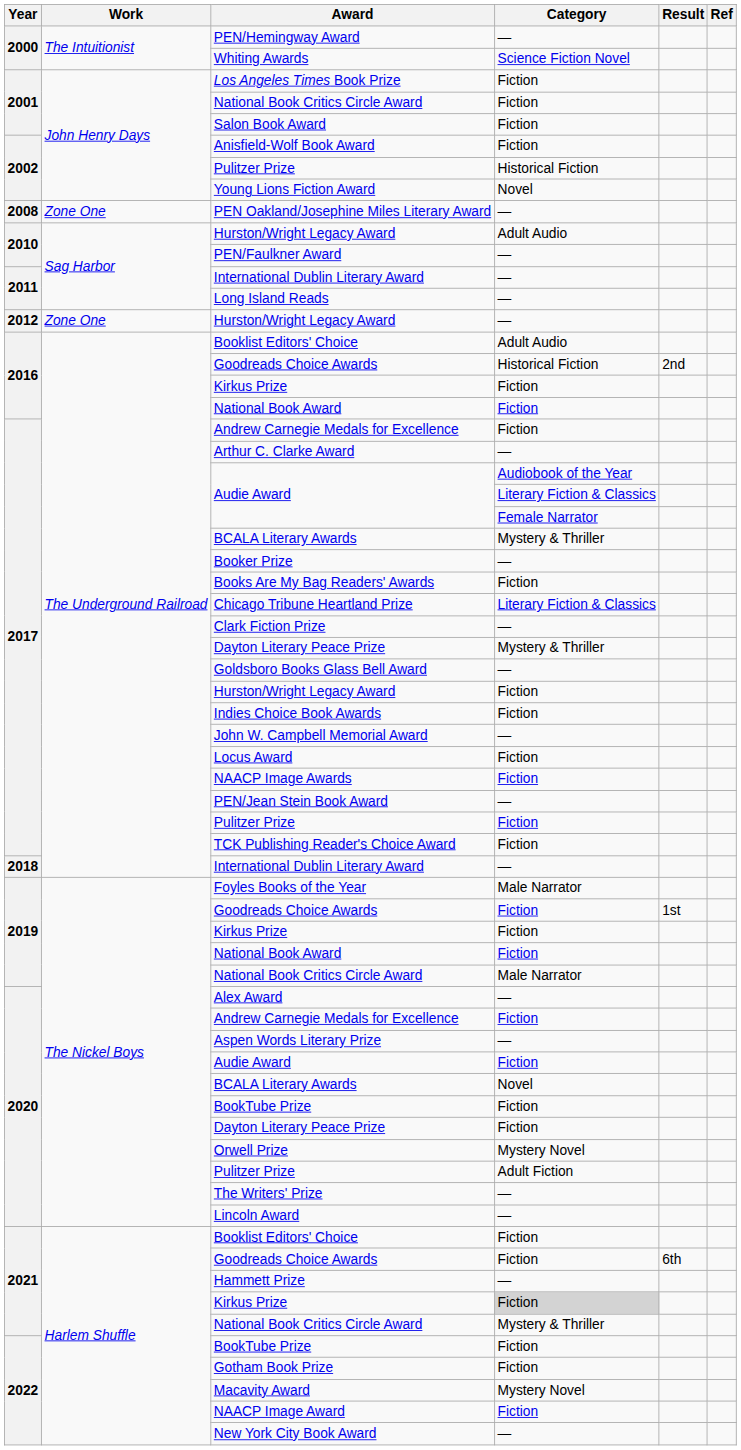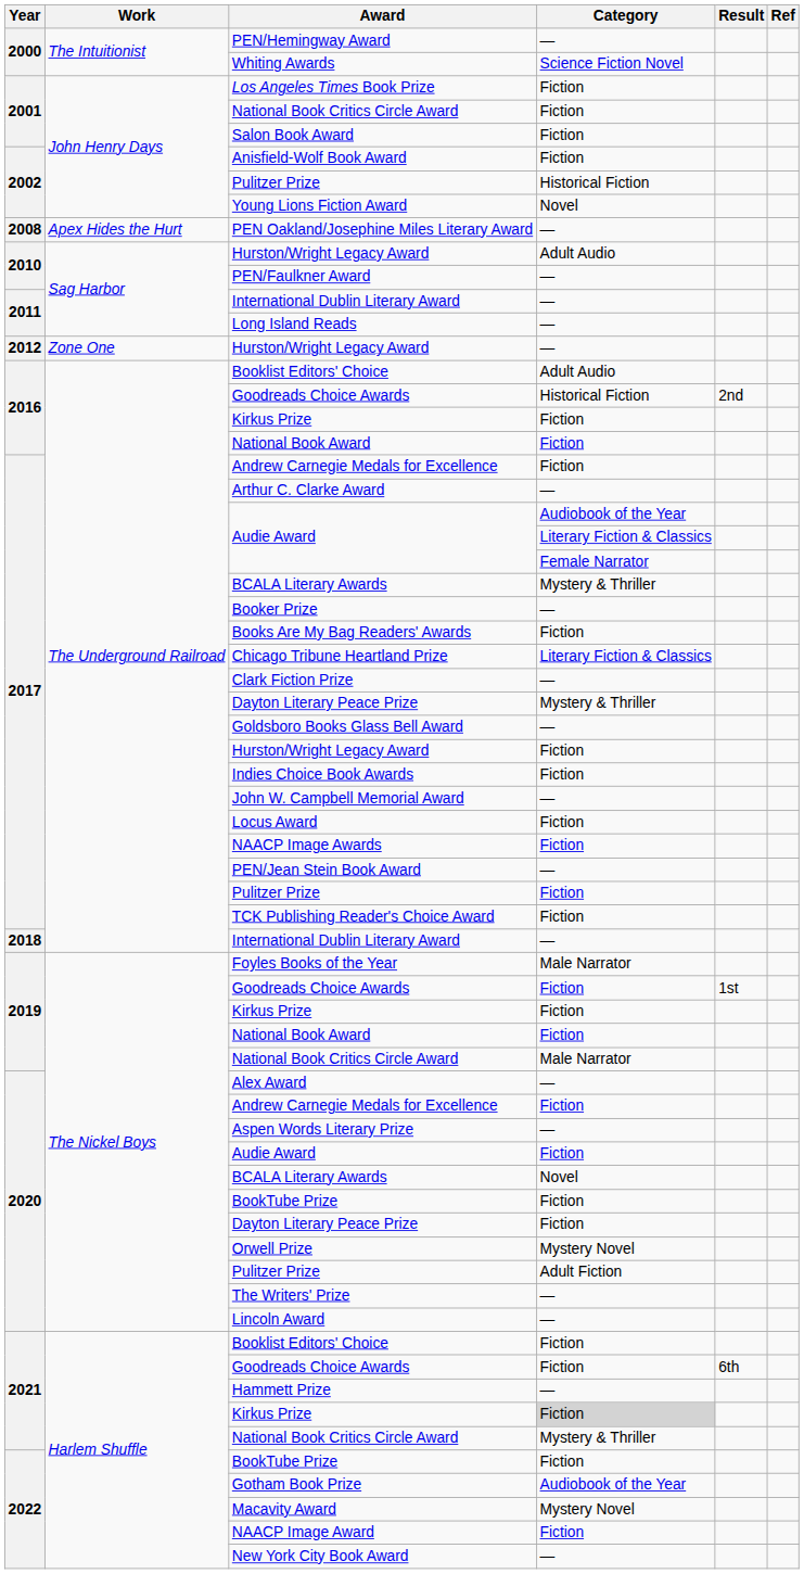 <table class="wikitable sortable">
 <tr>
 <th>Year</th>
 <th>Work</th>
 <th>Award</th>
 <th>Category</th>
 <th>Result</th>
 <th>Ref</th>
 </tr>
 <tr>
 <th rowspan="2">2000</th>
 <td rowspan="2"><em><a href='#'>The Intuitionist</a></em></td>
 <td><a href='#'>PEN/Hemingway Award</a></td>
 <td>—</td>
 <td></td>
 <td></td>
 </tr>
 <tr>
 <td><a href='#'>Whiting Awards</a></td>
 <td><a href='#'>Science Fiction Novel</a></td>
 <td></td>
 <td></td>
 </tr>
 <tr>
 <th rowspan="3">2001</th>
 <td rowspan="6"><em><a href='#'>John Henry Days</a></em></td>
 <td><a href='#'><em>Los Angeles Times</em> Book Prize</a></td>
 <td>Fiction</td>
 <td></td>
 <td></td>
 </tr>
 <tr>
 <td><a href='#'>National Book Critics Circle Award</a></td>
 <td>Fiction</td>
 <td></td>
 <td></td>
 </tr>
 <tr>
 <td><a href='#'>Salon Book Award</a></td>
 <td>Fiction</td>
 <td></td>
 <td></td>
 </tr>
 <tr>
 <th rowspan="3">2002</th>
 <td><a href='#'>Anisfield-Wolf Book Award</a></td>
 <td>Fiction</td>
 <td></td>
 <td></td>
 </tr>
 <tr>
 <td><a href='#'>Pulitzer Prize</a></td>
 <td>Historical Fiction</td>
 <td></td>
 <td></td>
 </tr>
 <tr>
 <td><a href='#'>Young Lions Fiction Award</a></td>
 <td>Novel</td>
 <td></td>
 <td></td>
 </tr>
 <tr>
 <th>2008</th>
-<td><em><a href='#'>Zone One</a></em></td>
+<td><em><a href='#'>Apex Hides the Hurt</a></em></td>
 <td><a href='#'>PEN Oakland/Josephine Miles Literary Award</a></td>
 <td>—</td>
 <td></td>
 <td></td>
 </tr>
 <tr>
 <th rowspan="2">2010</th>
 <td rowspan="4"><em><a href='#'>Sag Harbor</a></em></td>
 <td><a href='#'>Hurston/Wright Legacy Award</a></td>
 <td>Adult Audio</td>
 <td></td>
 <td></td>
 </tr>
 <tr>
 <td><a href='#'>PEN/Faulkner Award</a></td>
 <td>—</td>
 <td></td>
 <td></td>
 </tr>
 <tr>
 <th rowspan="2">2011</th>
 <td><a href='#'>International Dublin Literary Award</a></td>
 <td>—</td>
 <td></td>
 <td></td>
 </tr>
 <tr>
 <td><a href='#'>Long Island Reads</a></td>
 <td>—</td>
 <td></td>
 <td></td>
 </tr>
 <tr>
 <th>2012</th>
 <td><em><a href='#'>Zone One</a></em></td>
 <td><a href='#'>Hurston/Wright Legacy Award</a></td>
 <td>—</td>
 <td></td>
 <td></td>
 </tr>
 <tr>
 <th rowspan="4">2016</th>
 <td rowspan="25"><em><a href='#'>The Underground Railroad</a></em></td>
 <td><a href='#'>Booklist Editors' Choice</a></td>
 <td>Adult Audio</td>
 <td></td>
 <td></td>
 </tr>
 <tr>
 <td><a href='#'>Goodreads Choice Awards</a></td>
 <td>Historical Fiction</td>
 <td>2nd</td>
 <td></td>
 </tr>
 <tr>
 <td><a href='#'>Kirkus Prize</a></td>
 <td>Fiction</td>
 <td></td>
 <td></td>
 </tr>
 <tr>
 <td><a href='#'>National Book Award</a></td>
 <td><a href='#'>Fiction</a></td>
 <td></td>
 <td></td>
 </tr>
 <tr>
 <th rowspan="20">2017</th>
 <td><a href='#'>Andrew Carnegie Medals for Excellence</a></td>
 <td>Fiction</td>
 <td></td>
 <td></td>
 </tr>
 <tr>
 <td><a href='#'>Arthur C. Clarke Award</a></td>
 <td>—</td>
 <td></td>
 <td></td>
 </tr>
 <tr>
 <td rowspan="3"><a href='#'>Audie Award</a></td>
 <td><a href='#'>Audiobook of the Year</a></td>
 <td></td>
 <td></td>
 </tr>
 <tr>
 <td><a href='#'>Literary Fiction & Classics</a></td>
 <td></td>
 <td></td>
 </tr>
 <tr>
 <td><a href='#'>Female Narrator</a></td>
 <td></td>
 <td></td>
 </tr>
 <tr>
 <td><a href='#'>BCALA Literary Awards</a></td>
 <td>Mystery & Thriller</td>
 <td></td>
 <td></td>
 </tr>
 <tr>
 <td><a href='#'>Booker Prize</a></td>
 <td>—</td>
 <td></td>
 <td></td>
 </tr>
 <tr>
 <td><a href='#'>Books Are My Bag Readers' Awards</a></td>
 <td>Fiction</td>
 <td></td>
 <td></td>
 </tr>
 <tr>
 <td><a href='#'>Chicago Tribune Heartland Prize</a></td>
 <td><a href='#'>Literary Fiction & Classics</a></td>
 <td></td>
 <td></td>
 </tr>
 <tr>
 <td><a href='#'>Clark Fiction Prize</a></td>
 <td>—</td>
 <td></td>
 <td></td>
 </tr>
 <tr>
 <td><a href='#'>Dayton Literary Peace Prize</a></td>
 <td>Mystery & Thriller</td>
 <td></td>
 <td></td>
 </tr>
 <tr>
 <td><a href='#'>Goldsboro Books Glass Bell Award</a></td>
 <td>—</td>
 <td></td>
 <td></td>
 </tr>
 <tr>
 <td><a href='#'>Hurston/Wright Legacy Award</a></td>
 <td>Fiction</td>
 <td></td>
 <td></td>
 </tr>
 <tr>
 <td><a href='#'>Indies Choice Book Awards</a></td>
 <td>Fiction</td>
 <td></td>
 <td></td>
 </tr>
 <tr>
 <td><a href='#'>John W. Campbell Memorial Award</a></td>
 <td>—</td>
 <td></td>
 <td></td>
 </tr>
 <tr>
 <td><a href='#'>Locus Award</a></td>
 <td>Fiction</td>
 <td></td>
 <td></td>
 </tr>
 <tr>
 <td><a href='#'>NAACP Image Awards</a></td>
 <td><a href='#'>Fiction</a></td>
 <td></td>
 <td></td>
 </tr>
 <tr>
 <td><a href='#'>PEN/Jean Stein Book Award</a></td>
 <td>—</td>
 <td></td>
 <td></td>
 </tr>
 <tr>
 <td><a href='#'>Pulitzer Prize</a></td>
 <td><a href='#'>Fiction</a></td>
 <td></td>
 <td></td>
 </tr>
 <tr>
 <td><a href='#'>TCK Publishing Reader's Choice Award</a></td>
 <td>Fiction</td>
 <td></td>
 <td></td>
 </tr>
 <tr>
 <th>2018</th>
 <td><a href='#'>International Dublin Literary Award</a></td>
 <td>—</td>
 <td></td>
 <td></td>
 </tr>
 <tr>
 <th rowspan="5">2019</th>
 <td rowspan="16"><em><a href='#'>The Nickel Boys</a></em></td>
 <td><a href='#'>Foyles Books of the Year</a></td>
 <td>Male Narrator</td>
 <td></td>
 <td></td>
 </tr>
 <tr>
 <td><a href='#'>Goodreads Choice Awards</a></td>
 <td><a href='#'>Fiction</a></td>
 <td>1st</td>
 <td></td>
 </tr>
 <tr>
 <td><a href='#'>Kirkus Prize</a></td>
 <td>Fiction</td>
 <td></td>
 <td></td>
 </tr>
 <tr>
 <td><a href='#'>National Book Award</a></td>
 <td><a href='#'>Fiction</a></td>
 <td></td>
 <td></td>
 </tr>
 <tr>
 <td><a href='#'>National Book Critics Circle Award</a></td>
 <td>Male Narrator</td>
 <td></td>
 <td></td>
 </tr>
 <tr>
 <th rowspan="11">2020</th>
 <td><a href='#'>Alex Award</a></td>
 <td>—</td>
 <td></td>
 <td></td>
 </tr>
 <tr>
 <td><a href='#'>Andrew Carnegie Medals for Excellence</a></td>
 <td><a href='#'>Fiction</a></td>
 <td></td>
 <td></td>
 </tr>
 <tr>
 <td><a href='#'>Aspen Words Literary Prize</a></td>
 <td>—</td>
 <td></td>
 <td></td>
 </tr>
 <tr>
 <td><a href='#'>Audie Award</a></td>
 <td><a href='#'>Fiction</a></td>
 <td></td>
 <td></td>
 </tr>
 <tr>
 <td><a href='#'>BCALA Literary Awards</a></td>
 <td>Novel</td>
 <td></td>
 <td></td>
 </tr>
 <tr>
 <td><a href='#'>BookTube Prize</a></td>
 <td>Fiction</td>
 <td></td>
 <td></td>
 </tr>
 <tr>
 <td><a href='#'>Dayton Literary Peace Prize</a></td>
 <td>Fiction</td>
 <td></td>
 <td></td>
 </tr>
 <tr>
 <td><a href='#'>Orwell Prize</a></td>
 <td>Mystery Novel</td>
 <td></td>
 <td></td>
 </tr>
 <tr>
 <td><a href='#'>Pulitzer Prize</a></td>
 <td>Adult Fiction</td>
 <td></td>
 <td></td>
 </tr>
 <tr>
 <td><a href='#'>The Writers' Prize</a></td>
 <td>—</td>
 <td></td>
 <td></td>
 </tr>
 <tr>
 <td><a href='#'>Lincoln Award</a></td>
 <td>—</td>
 <td></td>
 <td></td>
 </tr>
 <tr>
 <th rowspan="5">2021</th>
 <td rowspan="10"><em><a href='#'>Harlem Shuffle</a></em></td>
 <td><a href='#'>Booklist Editors' Choice</a></td>
 <td>Fiction</td>
 <td></td>
 <td></td>
 </tr>
 <tr>
 <td><a href='#'>Goodreads Choice Awards</a></td>
 <td>Fiction</td>
 <td>6th</td>
 <td></td>
 </tr>
 <tr>
 <td><a href='#'>Hammett Prize</a></td>
 <td>—</td>
 <td></td>
 <td></td>
 </tr>
 <tr>
 <td><a href='#'>Kirkus Prize</a></td>
 <td style="background: lightgrey;">Fiction</td>
 <td></td>
 <td></td>
 </tr>
 <tr>
 <td><a href='#'>National Book Critics Circle Award</a></td>
 <td>Mystery & Thriller</td>
 <td></td>
 <td></td>
 </tr>
 <tr>
 <th rowspan="5">2022</th>
 <td><a href='#'>BookTube Prize</a></td>
 <td>Fiction</td>
 <td></td>
 <td></td>
 </tr>
 <tr>
 <td><a href='#'>Gotham Book Prize</a></td>
-<td>Fiction</td>
+<td><a href='#'>Audiobook of the Year</a></td>
 <td></td>
 <td></td>
 </tr>
 <tr>
 <td><a href='#'>Macavity Award</a></td>
 <td>Mystery Novel</td>
 <td></td>
 <td></td>
 </tr>
 <tr>
 <td><a href='#'>NAACP Image Award</a></td>
 <td><a href='#'>Fiction</a></td>
 <td></td>
 <td></td>
 </tr>
 <tr>
 <td><a href='#'>New York City Book Award</a></td>
 <td>—</td>
 <td></td>
 <td></td>
 </tr>
 </table>
